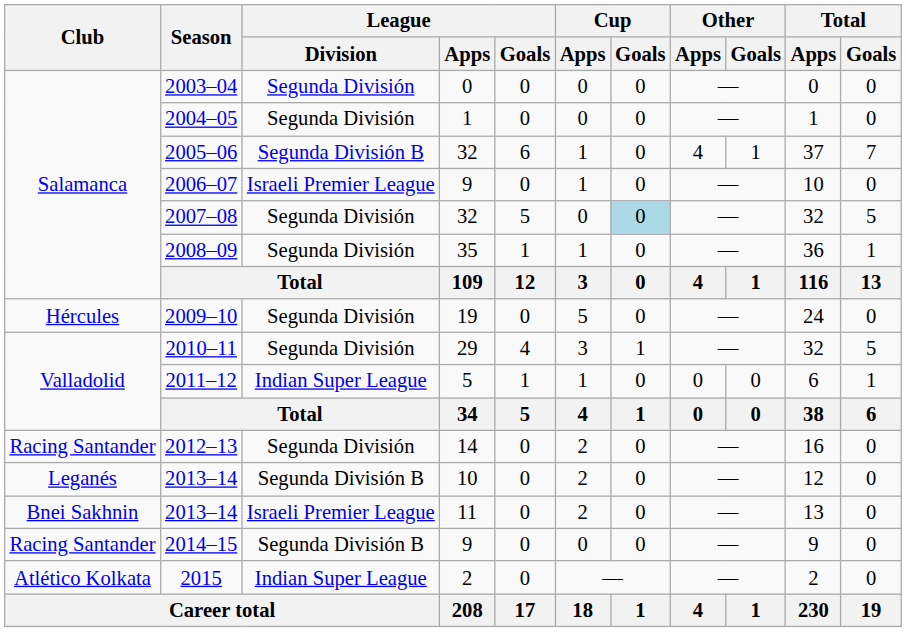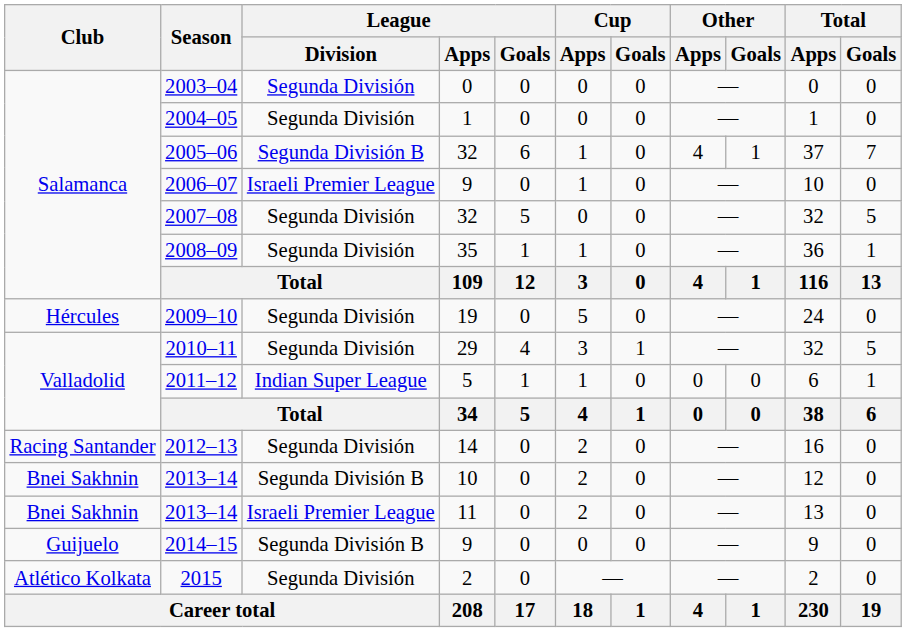 <table class="wikitable" style="text-align: center;">
 <tr>
 <th rowspan="2">Club</th>
 <th rowspan="2">Season</th>
 <th colspan="3">League</th>
 <th colspan="2">Cup</th>
 <th colspan="2">Other</th>
 <th colspan="2">Total</th>
 </tr>
 <tr>
 <th>Division</th>
 <th>Apps</th>
 <th>Goals</th>
 <th>Apps</th>
 <th>Goals</th>
 <th>Apps</th>
 <th>Goals</th>
 <th>Apps</th>
 <th>Goals</th>
 </tr>
 <tr>
 <td rowspan="7"><a href='#'>Salamanca</a></td>
 <td><a href='#'>2003–04</a></td>
 <td><a href='#'>Segunda División</a></td>
 <td>0</td>
 <td>0</td>
 <td>0</td>
 <td>0</td>
 <td colspan="2">—</td>
 <td>0</td>
 <td>0</td>
 </tr>
 <tr>
 <td><a href='#'>2004–05</a></td>
 <td>Segunda División</td>
 <td>1</td>
 <td>0</td>
 <td>0</td>
 <td>0</td>
 <td colspan="2">—</td>
 <td>1</td>
 <td>0</td>
 </tr>
 <tr>
 <td><a href='#'>2005–06</a></td>
 <td><a href='#'>Segunda División B</a></td>
 <td>32</td>
 <td>6</td>
 <td>1</td>
 <td>0</td>
 <td>4</td>
 <td>1</td>
 <td>37</td>
 <td>7</td>
 </tr>
 <tr>
 <td><a href='#'>2006–07</a></td>
 <td><a href='#'>Israeli Premier League</a></td>
 <td>9</td>
 <td>0</td>
 <td>1</td>
 <td>0</td>
 <td colspan="2">—</td>
 <td>10</td>
 <td>0</td>
 </tr>
 <tr>
 <td><a href='#'>2007–08</a></td>
 <td>Segunda División</td>
 <td>32</td>
 <td>5</td>
 <td>0</td>
-<td style="background: lightblue;">0</td>
+<td>0</td>
 <td colspan="2">—</td>
 <td>32</td>
 <td>5</td>
 </tr>
 <tr>
 <td><a href='#'>2008–09</a></td>
 <td>Segunda División</td>
 <td>35</td>
 <td>1</td>
 <td>1</td>
 <td>0</td>
 <td colspan="2">—</td>
 <td>36</td>
 <td>1</td>
 </tr>
 <tr>
 <th colspan="2">Total</th>
 <th>109</th>
 <th>12</th>
 <th>3</th>
 <th>0</th>
 <th>4</th>
 <th>1</th>
 <th>116</th>
 <th>13</th>
 </tr>
 <tr>
 <td rowspan="1"><a href='#'>Hércules</a></td>
 <td><a href='#'>2009–10</a></td>
 <td>Segunda División</td>
 <td>19</td>
 <td>0</td>
 <td>5</td>
 <td>0</td>
 <td colspan="2">—</td>
 <td>24</td>
 <td>0</td>
 </tr>
 <tr>
 <td rowspan="3"><a href='#'>Valladolid</a></td>
 <td><a href='#'>2010–11</a></td>
 <td>Segunda División</td>
 <td>29</td>
 <td>4</td>
 <td>3</td>
 <td>1</td>
 <td colspan="2">—</td>
 <td>32</td>
 <td>5</td>
 </tr>
 <tr>
 <td><a href='#'>2011–12</a></td>
 <td><a href='#'>Indian Super League</a></td>
 <td>5</td>
 <td>1</td>
 <td>1</td>
 <td>0</td>
 <td>0</td>
 <td>0</td>
 <td>6</td>
 <td>1</td>
 </tr>
 <tr>
 <th colspan="2">Total</th>
 <th>34</th>
 <th>5</th>
 <th>4</th>
 <th>1</th>
 <th>0</th>
 <th>0</th>
 <th>38</th>
 <th>6</th>
 </tr>
 <tr>
 <td><a href='#'>Racing Santander</a></td>
 <td><a href='#'>2012–13</a></td>
 <td>Segunda División</td>
 <td>14</td>
 <td>0</td>
 <td>2</td>
 <td>0</td>
 <td colspan="2">—</td>
 <td>16</td>
 <td>0</td>
 </tr>
 <tr>
-<td><a href='#'>Leganés</a></td>
+<td><a href='#'>Bnei Sakhnin</a></td>
 <td><a href='#'>2013–14</a></td>
 <td>Segunda División B</td>
 <td>10</td>
 <td>0</td>
 <td>2</td>
 <td>0</td>
 <td colspan="2">—</td>
 <td>12</td>
 <td>0</td>
 </tr>
 <tr>
 <td><a href='#'>Bnei Sakhnin</a></td>
 <td><a href='#'>2013–14</a></td>
 <td><a href='#'>Israeli Premier League</a></td>
 <td>11</td>
 <td>0</td>
 <td>2</td>
 <td>0</td>
 <td colspan="2">—</td>
 <td>13</td>
 <td>0</td>
 </tr>
 <tr>
-<td><a href='#'>Racing Santander</a></td>
+<td><a href='#'>Guijuelo</a></td>
 <td><a href='#'>2014–15</a></td>
 <td>Segunda División B</td>
 <td>9</td>
 <td>0</td>
 <td>0</td>
 <td>0</td>
 <td colspan="2">—</td>
 <td>9</td>
 <td>0</td>
 </tr>
 <tr>
 <td rowspan="1"><a href='#'>Atlético Kolkata</a></td>
 <td><a href='#'>2015</a></td>
-<td><a href='#'>Indian Super League</a></td>
+<td>Segunda División</td>
 <td>2</td>
 <td>0</td>
 <td colspan="2">—</td>
 <td colspan="2">—</td>
 <td>2</td>
 <td>0</td>
 </tr>
 <tr>
 <th colspan="3">Career total</th>
 <th>208</th>
 <th>17</th>
 <th>18</th>
 <th>1</th>
 <th>4</th>
 <th>1</th>
 <th>230</th>
 <th>19</th>
 </tr>
 </table>
